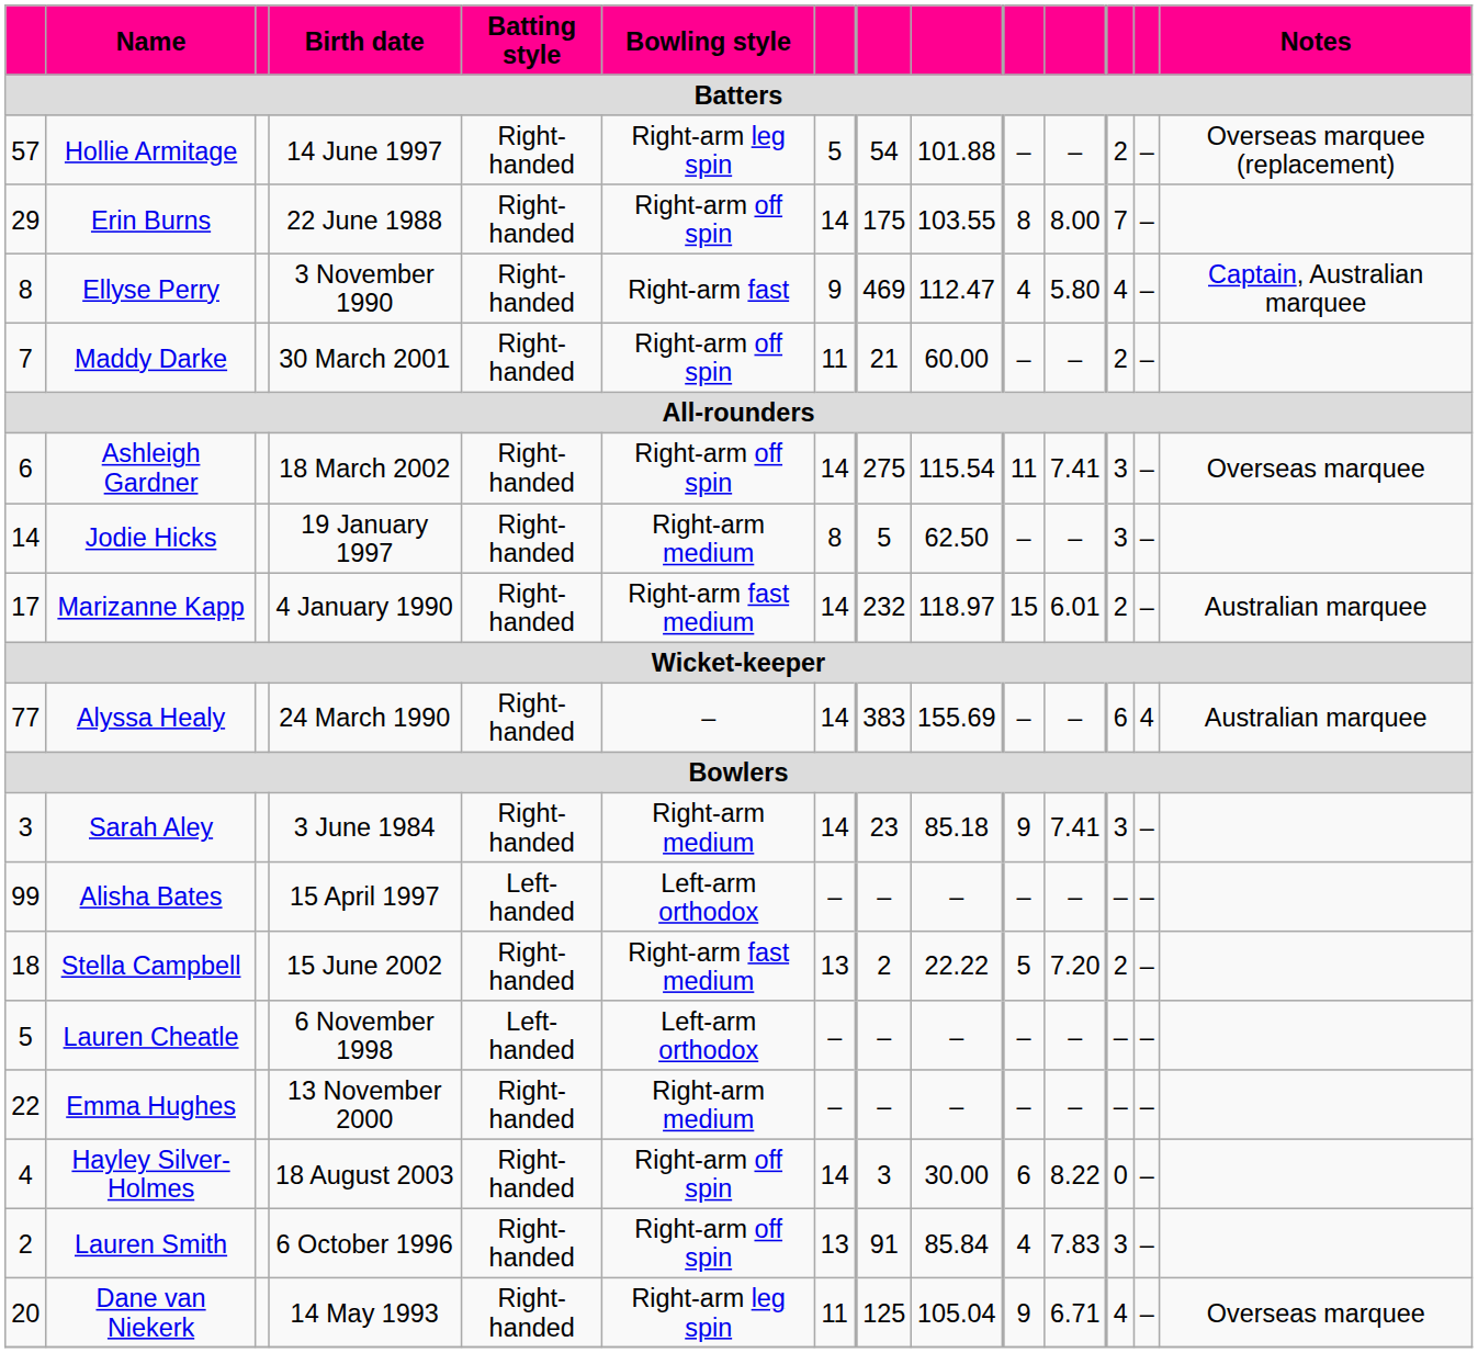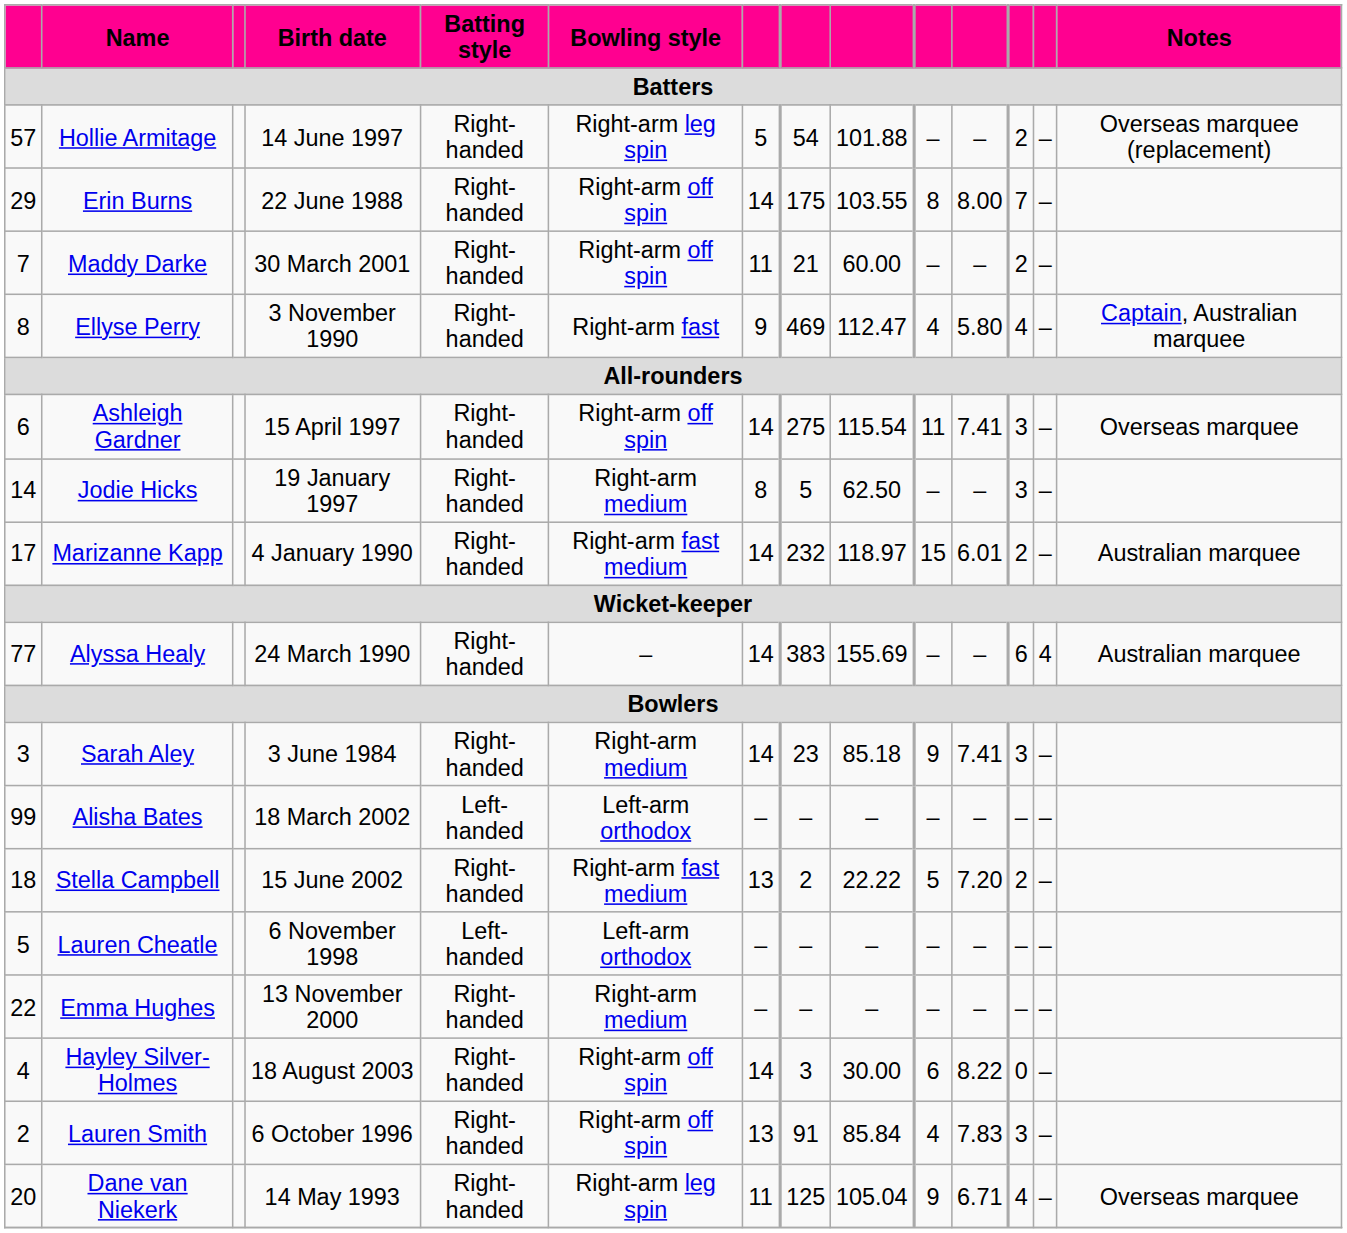 <table class="wikitable" style="font-size:95%;">
 <tr>
 <th style="background:#ff0090; color:black;"></th>
 <th style="background:#ff0090; color:black;">Name</th>
 <th style="background:#ff0090; color:black;"></th>
 <th style="background:#ff0090; color:black;">Birth date</th>
 <th style="background:#ff0090; color:black;">Batting style</th>
 <th style="background:#ff0090; color:black;">Bowling style</th>
 <th style="background:#ff0090; color:black;"></th>
 <th style="background:#ff0090; color:black; border-left-width: 2px;"></th>
 <th style="background:#ff0090; color:black;"></th>
 <th style="background:#ff0090; color:black; border-left-width: 2px;"></th>
 <th style="background:#ff0090; color:black;"></th>
 <th style="background:#ff0090; color:black; border-left-width: 2px;"></th>
 <th style="background:#ff0090; color:black;"></th>
 <th style="background:#ff0090; color:black;">Notes</th>
 </tr>
 <tr>
 <th colspan="14" style="background: #DCDCDC; text-align:center;">Batters</th>
 </tr>
 <tr align="center">
 <td>57</td>
 <td><a href='#'>Hollie Armitage</a></td>
 <td></td>
 <td>14 June 1997</td>
 <td>Right-handed</td>
 <td>Right-arm <a href='#'>leg spin</a></td>
 <td>5</td>
 <td style="border-left-width: 2px">54</td>
 <td>101.88</td>
 <td style="border-left-width: 2px">–</td>
 <td>–</td>
 <td style="border-left-width: 2px">2</td>
 <td>–</td>
 <td>Overseas marquee (replacement)</td>
 </tr>
 <tr align="center">
 <td>29</td>
 <td><a href='#'>Erin Burns</a></td>
 <td></td>
 <td>22 June 1988</td>
 <td>Right-handed</td>
 <td>Right-arm <a href='#'>off spin</a></td>
 <td>14</td>
 <td style="border-left-width: 2px">175</td>
 <td>103.55</td>
 <td style="border-left-width: 2px">8</td>
 <td>8.00</td>
 <td style="border-left-width: 2px">7</td>
 <td>–</td>
 <td></td>
 </tr>
 <tr align="center">
+<td>7</td>
+<td><a href='#'>Maddy Darke</a></td>
+<td></td>
+<td>30 March 2001</td>
+<td>Right-handed</td>
+<td>Right-arm <a href='#'>off spin</a></td>
+<td>11</td>
+<td style="border-left-width: 2px">21</td>
+<td>60.00</td>
+<td style="border-left-width: 2px">–</td>
+<td>–</td>
+<td style="border-left-width: 2px">2</td>
+<td>–</td>
+<td></td>
+</tr>
+<tr align="center">
 <td>8</td>
 <td><a href='#'>Ellyse Perry</a></td>
 <td></td>
 <td>3 November 1990</td>
 <td>Right-handed</td>
 <td>Right-arm <a href='#'>fast</a></td>
 <td>9</td>
 <td style="border-left-width: 2px">469</td>
 <td>112.47</td>
 <td style="border-left-width: 2px">4</td>
 <td>5.80</td>
 <td style="border-left-width: 2px">4</td>
 <td>–</td>
 <td><a href='#'>Captain</a>, Australian marquee</td>
 </tr>
-<tr align="center">
-<td>7</td>
-<td><a href='#'>Maddy Darke</a></td>
-<td></td>
-<td>30 March 2001</td>
-<td>Right-handed</td>
-<td>Right-arm <a href='#'>off spin</a></td>
-<td>11</td>
-<td style="border-left-width: 2px">21</td>
-<td>60.00</td>
-<td style="border-left-width: 2px">–</td>
-<td>–</td>
-<td style="border-left-width: 2px">2</td>
-<td>–</td>
-<td></td>
-</tr>
 <tr>
 <th colspan="14" style="background: #DCDCDC; text-align:center;">All-rounders</th>
 </tr>
 <tr align="center">
 <td>6</td>
 <td><a href='#'>Ashleigh Gardner</a></td>
 <td></td>
-<td>18 March 2002</td>
+<td>15 April 1997</td>
 <td>Right-handed</td>
 <td>Right-arm <a href='#'>off spin</a></td>
 <td>14</td>
 <td style="border-left-width: 2px">275</td>
 <td>115.54</td>
 <td style="border-left-width: 2px">11</td>
 <td>7.41</td>
 <td style="border-left-width: 2px">3</td>
 <td>–</td>
 <td>Overseas marquee</td>
 </tr>
 <tr align="center">
 <td>14</td>
 <td><a href='#'>Jodie Hicks</a></td>
 <td></td>
 <td>19 January 1997</td>
 <td>Right-handed</td>
 <td>Right-arm <a href='#'>medium</a></td>
 <td>8</td>
 <td style="border-left-width: 2px">5</td>
 <td>62.50</td>
 <td style="border-left-width: 2px">–</td>
 <td>–</td>
 <td style="border-left-width: 2px">3</td>
 <td>–</td>
 <td></td>
 </tr>
 <tr align="center">
 <td>17</td>
 <td><a href='#'>Marizanne Kapp</a></td>
 <td></td>
 <td>4 January 1990</td>
 <td>Right-handed</td>
 <td>Right-arm <a href='#'>fast medium</a></td>
 <td>14</td>
 <td style="border-left-width: 2px">232</td>
 <td>118.97</td>
 <td style="border-left-width: 2px">15</td>
 <td>6.01</td>
 <td style="border-left-width: 2px">2</td>
 <td>–</td>
 <td>Australian marquee</td>
 </tr>
 <tr>
 <th colspan="14" style="background: #DCDCDC; text-align:center;">Wicket-keeper</th>
 </tr>
 <tr align="center">
 <td>77</td>
 <td><a href='#'>Alyssa Healy</a></td>
 <td></td>
 <td>24 March 1990</td>
 <td>Right-handed</td>
 <td>–</td>
 <td>14</td>
 <td style="border-left-width: 2px">383</td>
 <td>155.69</td>
 <td style="border-left-width: 2px">–</td>
 <td>–</td>
 <td style="border-left-width: 2px">6</td>
 <td>4</td>
 <td>Australian marquee</td>
 </tr>
 <tr>
 <th colspan="14" style="background: #DCDCDC; text-align:center;">Bowlers</th>
 </tr>
 <tr align="center">
 <td>3</td>
 <td><a href='#'>Sarah Aley</a></td>
 <td></td>
 <td>3 June 1984</td>
 <td>Right-handed</td>
 <td>Right-arm <a href='#'>medium</a></td>
 <td>14</td>
 <td style="border-left-width: 2px">23</td>
 <td>85.18</td>
 <td style="border-left-width: 2px">9</td>
 <td>7.41</td>
 <td style="border-left-width: 2px">3</td>
 <td>–</td>
 <td></td>
 </tr>
 <tr align="center">
 <td>99</td>
 <td><a href='#'>Alisha Bates</a></td>
 <td></td>
-<td>15 April 1997</td>
+<td>18 March 2002</td>
 <td>Left-handed</td>
 <td>Left-arm <a href='#'>orthodox</a></td>
 <td>–</td>
 <td style="border-left-width: 2px">–</td>
 <td>–</td>
 <td style="border-left-width: 2px">–</td>
 <td>–</td>
 <td style="border-left-width: 2px">–</td>
 <td>–</td>
 <td></td>
 </tr>
 <tr align="center">
 <td>18</td>
 <td><a href='#'>Stella Campbell</a></td>
 <td></td>
 <td>15 June 2002</td>
 <td>Right-handed</td>
 <td>Right-arm <a href='#'>fast medium</a></td>
 <td>13</td>
 <td style="border-left-width: 2px">2</td>
 <td>22.22</td>
 <td style="border-left-width: 2px">5</td>
 <td>7.20</td>
 <td style="border-left-width: 2px">2</td>
 <td>–</td>
 <td></td>
 </tr>
 <tr align="center">
 <td>5</td>
 <td><a href='#'>Lauren Cheatle</a></td>
 <td></td>
 <td>6 November 1998</td>
 <td>Left-handed</td>
 <td>Left-arm <a href='#'>orthodox</a></td>
 <td>–</td>
 <td style="border-left-width: 2px">–</td>
 <td>–</td>
 <td style="border-left-width: 2px">–</td>
 <td>–</td>
 <td style="border-left-width: 2px">–</td>
 <td>–</td>
 <td></td>
 </tr>
 <tr align="center">
 <td>22</td>
 <td><a href='#'>Emma Hughes</a></td>
 <td></td>
 <td>13 November 2000</td>
 <td>Right-handed</td>
 <td>Right-arm <a href='#'>medium</a></td>
 <td>–</td>
 <td style="border-left-width: 2px">–</td>
 <td>–</td>
 <td style="border-left-width: 2px">–</td>
 <td>–</td>
 <td style="border-left-width: 2px">–</td>
 <td>–</td>
 <td></td>
 </tr>
 <tr align="center">
 <td>4</td>
 <td><a href='#'>Hayley Silver-Holmes</a></td>
 <td></td>
 <td>18 August 2003</td>
 <td>Right-handed</td>
 <td>Right-arm <a href='#'>off spin</a></td>
 <td>14</td>
 <td style="border-left-width: 2px">3</td>
 <td>30.00</td>
 <td style="border-left-width: 2px">6</td>
 <td>8.22</td>
 <td style="border-left-width: 2px">0</td>
 <td>–</td>
 <td></td>
 </tr>
 <tr align="center">
 <td>2</td>
 <td><a href='#'>Lauren Smith</a></td>
 <td></td>
 <td>6 October 1996</td>
 <td>Right-handed</td>
 <td>Right-arm <a href='#'>off spin</a></td>
 <td>13</td>
 <td style="border-left-width: 2px">91</td>
 <td>85.84</td>
 <td style="border-left-width: 2px">4</td>
 <td>7.83</td>
 <td style="border-left-width: 2px">3</td>
 <td>–</td>
 <td></td>
 </tr>
 <tr align="center">
 <td>20</td>
 <td><a href='#'>Dane van Niekerk</a></td>
 <td></td>
 <td>14 May 1993</td>
 <td>Right-handed</td>
 <td>Right-arm <a href='#'>leg spin</a></td>
 <td>11</td>
 <td style="border-left-width: 2px">125</td>
 <td>105.04</td>
 <td style="border-left-width: 2px">9</td>
 <td>6.71</td>
 <td style="border-left-width: 2px">4</td>
 <td>–</td>
 <td>Overseas marquee</td>
 </tr>
 <tr>
 </tr>
 </table>
